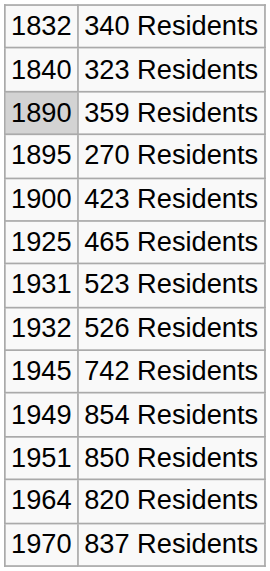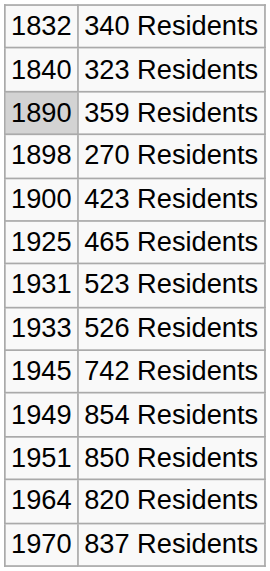 <table class="wikitable"  style="float:left;">
 <tr>
 <td>1832</td>
 <td>340 Residents</td>
 </tr>
 <tr>
 <td>1840</td>
 <td>323 Residents</td>
 </tr>
 <tr>
 <td style="background: lightgrey;">1890</td>
 <td>359 Residents</td>
 </tr>
 <tr>
-<td>1895</td>
+<td>1898</td>
 <td>270 Residents</td>
 </tr>
 <tr>
 <td>1900</td>
 <td>423 Residents</td>
 </tr>
 <tr>
 <td>1925</td>
 <td>465 Residents</td>
 </tr>
 <tr>
 <td>1931</td>
 <td>523 Residents</td>
 </tr>
 <tr>
-<td>1932</td>
+<td>1933</td>
 <td>526 Residents</td>
 </tr>
 <tr>
 <td>1945</td>
 <td>742 Residents</td>
 </tr>
 <tr>
 <td>1949</td>
 <td>854 Residents</td>
 </tr>
 <tr>
 <td>1951</td>
 <td>850 Residents</td>
 </tr>
 <tr>
 <td>1964</td>
 <td>820 Residents</td>
 </tr>
 <tr>
 <td>1970</td>
 <td>837 Residents</td>
 </tr>
 </table>
